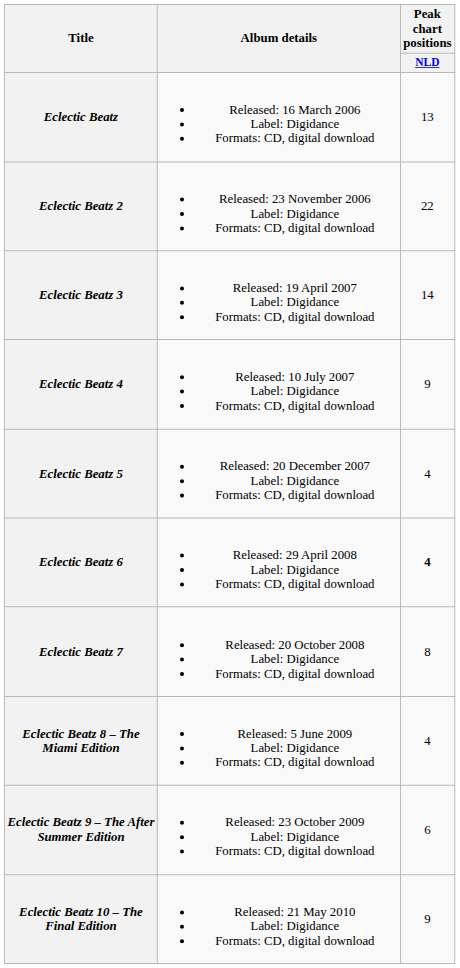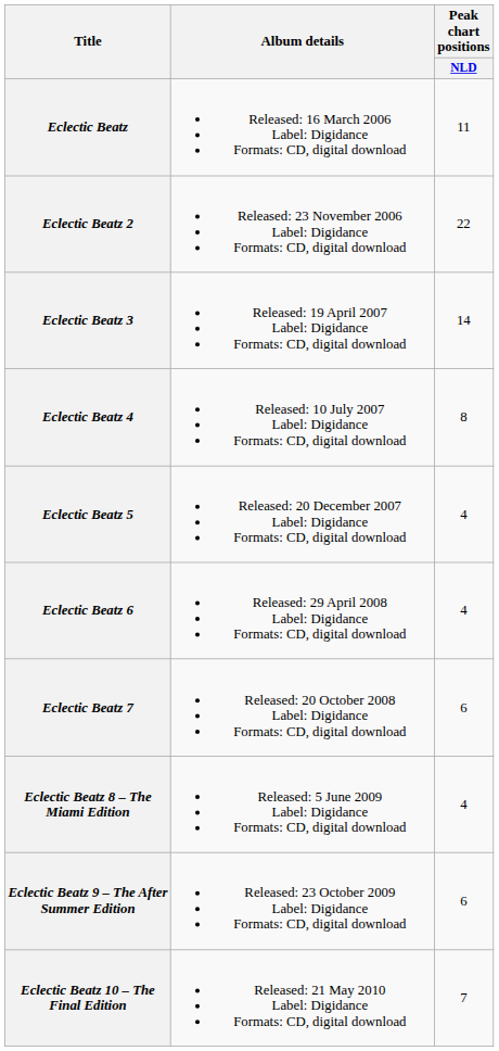 <table class="wikitable plainrowheaders" style="text-align:center;">
 <tr>
 <th scope="col" rowspan="2" style="width:11.5em;">Title</th>
 <th scope="col" rowspan="2" style="width:18.5em;">Album details</th>
 <th scope="col" colspan="1">Peak chart positions</th>
 </tr>
 <tr>
 <th scope="col" style="width:2.5em;font-size:90%;"><a href='#'>NLD</a><br></th>
 </tr>
 <tr>
 <th scope="row"><em>Eclectic Beatz</em></th>
 <td><br><ul><li>Released: 16 March 2006</li><li>Label: Digidance</li><li>Formats: CD, digital download</li></ul></td>
-<td>13</td>
+<td>11</td>
 </tr>
 <tr>
 <th scope="row"><em>Eclectic Beatz 2</em></th>
 <td><br><ul><li>Released: 23 November 2006</li><li>Label: Digidance</li><li>Formats: CD, digital download</li></ul></td>
 <td>22</td>
 </tr>
 <tr>
 <th scope="row"><em>Eclectic Beatz 3</em></th>
 <td><br><ul><li>Released: 19 April 2007</li><li>Label: Digidance</li><li>Formats: CD, digital download</li></ul></td>
 <td>14</td>
 </tr>
 <tr>
 <th scope="row"><em>Eclectic Beatz 4</em></th>
 <td><br><ul><li>Released: 10 July 2007</li><li>Label: Digidance</li><li>Formats: CD, digital download</li></ul></td>
-<td>9</td>
+<td>8</td>
 </tr>
 <tr>
 <th scope="row"><em>Eclectic Beatz 5</em></th>
 <td><br><ul><li>Released: 20 December 2007</li><li>Label: Digidance</li><li>Formats: CD, digital download</li></ul></td>
 <td>4</td>
 </tr>
 <tr>
 <th scope="row"><em>Eclectic Beatz 6</em></th>
 <td><br><ul><li>Released: 29 April 2008</li><li>Label: Digidance</li><li>Formats: CD, digital download</li></ul></td>
-<td><strong>4</strong></td>
+<td>4</td>
 </tr>
 <tr>
 <th scope="row"><em>Eclectic Beatz 7</em></th>
 <td><br><ul><li>Released: 20 October 2008</li><li>Label: Digidance</li><li>Formats: CD, digital download</li></ul></td>
-<td>8</td>
+<td>6</td>
 </tr>
 <tr>
 <th scope="row"><em>Eclectic Beatz 8 – The Miami Edition</em></th>
 <td><br><ul><li>Released: 5 June 2009</li><li>Label: Digidance</li><li>Formats: CD, digital download</li></ul></td>
 <td>4</td>
 </tr>
 <tr>
 <th scope="row"><em>Eclectic Beatz 9 – The After Summer Edition</em></th>
 <td><br><ul><li>Released: 23 October 2009</li><li>Label: Digidance</li><li>Formats: CD, digital download</li></ul></td>
 <td>6</td>
 </tr>
 <tr>
 <th scope="row"><em>Eclectic Beatz 10 – The Final Edition</em></th>
 <td><br><ul><li>Released: 21 May 2010</li><li>Label: Digidance</li><li>Formats: CD, digital download</li></ul></td>
-<td>9</td>
+<td>7</td>
 </tr>
 </table>
